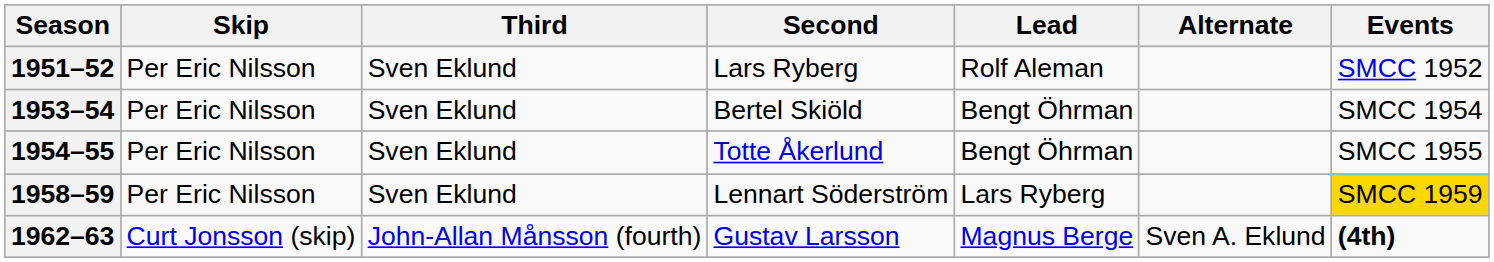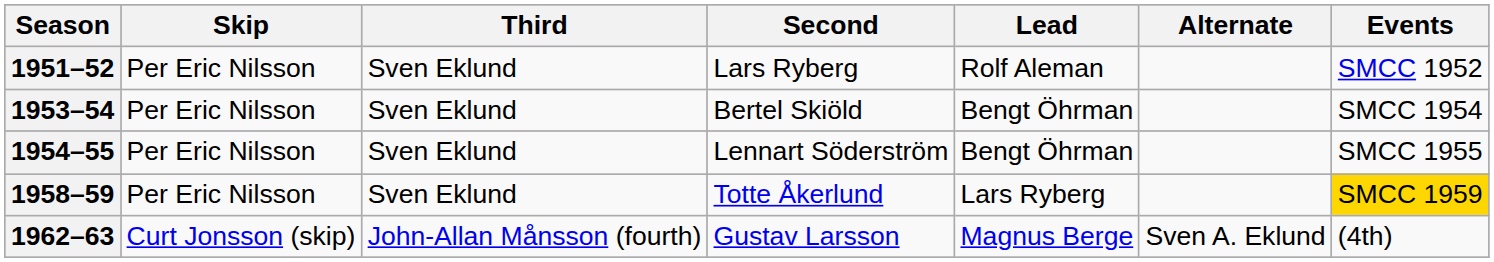 <table class="wikitable">
 <tr>
 <th scope="col">Season</th>
 <th scope="col">Skip</th>
 <th scope="col">Third</th>
 <th scope="col">Second</th>
 <th scope="col">Lead</th>
 <th scope="col">Alternate</th>
 <th scope="col">Events</th>
 </tr>
 <tr>
 <th scope="row">1951–52</th>
 <td>Per Eric Nilsson</td>
 <td>Sven Eklund</td>
 <td>Lars Ryberg</td>
 <td>Rolf Aleman</td>
 <td></td>
 <td><a href='#'>SMCC</a> 1952 </td>
 </tr>
 <tr>
 <th scope="row">1953–54</th>
 <td>Per Eric Nilsson</td>
 <td>Sven Eklund</td>
 <td>Bertel Skiöld</td>
 <td>Bengt Öhrman</td>
 <td></td>
 <td>SMCC 1954 </td>
 </tr>
 <tr>
 <th scope="row">1954–55</th>
 <td>Per Eric Nilsson</td>
 <td>Sven Eklund</td>
-<td><a href='#'>Totte Åkerlund</a></td>
+<td>Lennart Söderström</td>
 <td>Bengt Öhrman</td>
 <td></td>
 <td>SMCC 1955 </td>
 </tr>
 <tr>
 <th scope="row">1958–59</th>
 <td>Per Eric Nilsson</td>
 <td>Sven Eklund</td>
-<td>Lennart Söderström</td>
+<td><a href='#'>Totte Åkerlund</a></td>
 <td>Lars Ryberg</td>
 <td></td>
 <td style="background: gold;">SMCC 1959 </td>
 </tr>
 <tr>
 <th scope="row">1962–63</th>
 <td><a href='#'>Curt Jonsson</a> (skip)</td>
 <td><a href='#'>John-Allan Månsson</a> (fourth)</td>
 <td><a href='#'>Gustav Larsson</a></td>
 <td><a href='#'>Magnus Berge</a></td>
 <td>Sven A. Eklund</td>
-<td><strong> (4th)</strong></td>
+<td> (4th)</td>
 </tr>
 </table>
